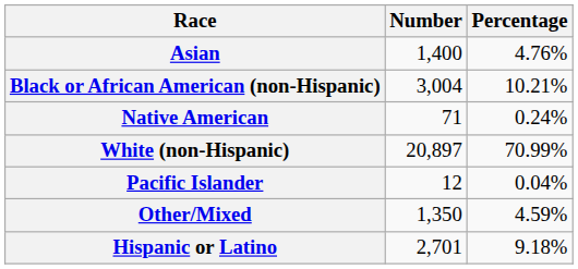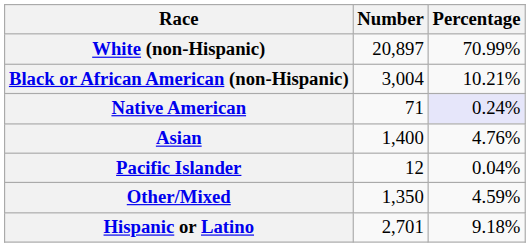 <table class="wikitable" style="text-align:right">
 <tr>
 <th scope="col">Race</th>
 <th scope="col">Number</th>
 <th scope="col">Percentage</th>
 </tr>
 <tr>
-<th scope="row"><a href='#'>Asian</a></th>
-<td>1,400</td>
-<td>4.76%</td>
+<th scope="row"><a href='#'>White</a> (non-Hispanic)</th>
+<td>20,897</td>
+<td>70.99%</td>
 </tr>
 <tr>
 <th scope="row"><a href='#'>Black or African American</a> (non-Hispanic)</th>
 <td>3,004</td>
 <td>10.21%</td>
 </tr>
 <tr>
 <th scope="row"><a href='#'>Native American</a></th>
 <td>71</td>
-<td>0.24%</td>
+<td style="background: lavender;">0.24%</td>
 </tr>
 <tr>
-<th scope="row"><a href='#'>White</a> (non-Hispanic)</th>
-<td>20,897</td>
-<td>70.99%</td>
+<th scope="row"><a href='#'>Asian</a></th>
+<td>1,400</td>
+<td>4.76%</td>
 </tr>
 <tr>
 <th scope="row"><a href='#'>Pacific Islander</a></th>
 <td>12</td>
 <td>0.04%</td>
 </tr>
 <tr>
 <th scope="row"><a href='#'>Other/Mixed</a></th>
 <td>1,350</td>
 <td>4.59%</td>
 </tr>
 <tr>
 <th scope="row"><a href='#'>Hispanic</a> or <a href='#'>Latino</a></th>
 <td>2,701</td>
 <td>9.18%</td>
 </tr>
 </table>
